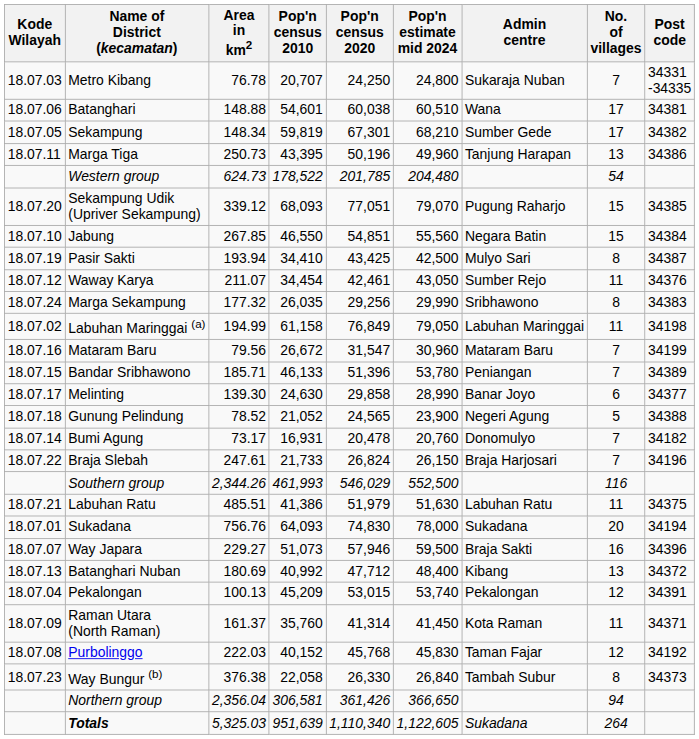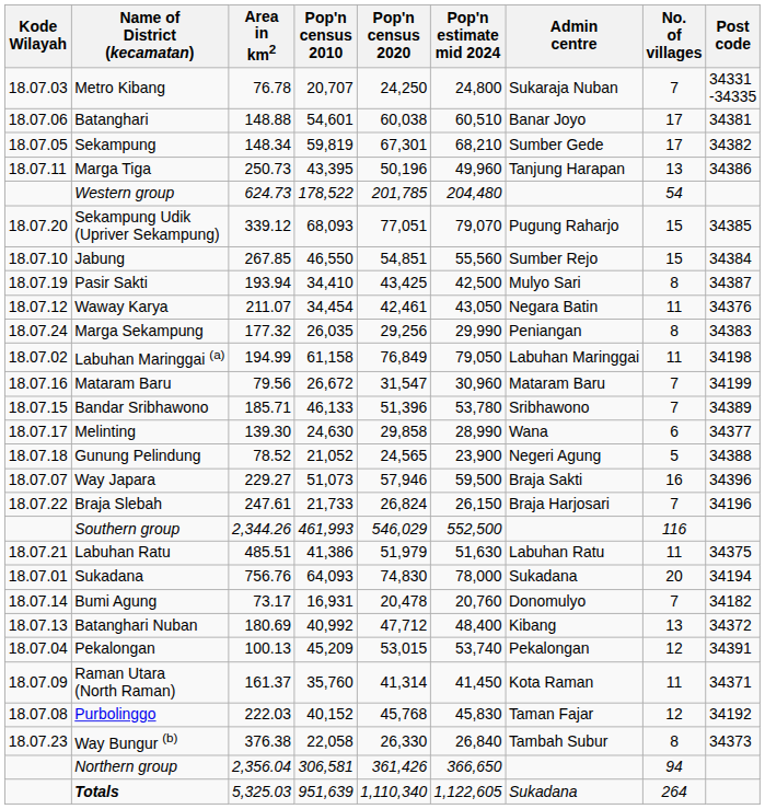 <table class="sortable wikitable">
 <tr>
 <th>Kode <br>Wilayah</th>
 <th>Name of<br>District<br>(<em>kecamatan</em>)</th>
 <th>Area <br> in<br>km<sup>2</sup></th>
 <th>Pop'n<br>census<br>2010</th>
 <th>Pop'n<br>census<br>2020</th>
 <th>Pop'n<br>estimate<br>mid 2024</th>
 <th>Admin<br> centre</th>
 <th>No.<br>of<br>villages</th>
 <th>Post<br>code</th>
 </tr>
 <tr>
 <td>18.07.03</td>
 <td>Metro Kibang</td>
 <td align="right">76.78</td>
 <td align="right">20,707</td>
 <td align="right">24,250</td>
 <td align="right">24,800</td>
 <td>Sukaraja Nuban</td>
 <td align="center">7</td>
 <td>34331<br>-34335</td>
 </tr>
 <tr>
 <td>18.07.06</td>
 <td>Batanghari</td>
 <td align="right">148.88</td>
 <td align="right">54,601</td>
 <td align="right">60,038</td>
 <td align="right">60,510</td>
-<td>Wana</td>
+<td>Banar Joyo</td>
 <td align="center">17</td>
 <td>34381</td>
 </tr>
 <tr>
 <td>18.07.05</td>
 <td>Sekampung</td>
 <td align="right">148.34</td>
 <td align="right">59,819</td>
 <td align="right">67,301</td>
 <td align="right">68,210</td>
 <td>Sumber Gede</td>
 <td align="center">17</td>
 <td>34382</td>
 </tr>
 <tr>
 <td>18.07.11</td>
 <td>Marga Tiga</td>
 <td align="right">250.73</td>
 <td align="right">43,395</td>
 <td align="right">50,196</td>
 <td align="right">49,960</td>
 <td>Tanjung Harapan</td>
 <td align="center">13</td>
 <td>34386</td>
 </tr>
 <tr>
 <td></td>
 <td><em>Western group</em></td>
 <td align="right"><em>624.73</em></td>
 <td align="right"><em>178,522</em></td>
 <td align="right"><em>201,785</em></td>
 <td align="right"><em>204,480</em></td>
 <td></td>
 <td align="center"><em>54</em></td>
 <td></td>
 </tr>
 <tr>
 <td>18.07.20</td>
 <td>Sekampung Udik <br>(Upriver Sekampung)</td>
 <td align="right">339.12</td>
 <td align="right">68,093</td>
 <td align="right">77,051</td>
 <td align="right">79,070</td>
 <td>Pugung Raharjo</td>
 <td align="center">15</td>
 <td>34385</td>
 </tr>
 <tr>
 <td>18.07.10</td>
 <td>Jabung</td>
 <td align="right">267.85</td>
 <td align="right">46,550</td>
 <td align="right">54,851</td>
 <td align="right">55,560</td>
-<td>Negara Batin</td>
+<td>Sumber Rejo</td>
 <td align="center">15</td>
 <td>34384</td>
 </tr>
 <tr>
 <td>18.07.19</td>
 <td>Pasir Sakti</td>
 <td align="right">193.94</td>
 <td align="right">34,410</td>
 <td align="right">43,425</td>
 <td align="right">42,500</td>
 <td>Mulyo Sari</td>
 <td align="center">8</td>
 <td>34387</td>
 </tr>
 <tr>
 <td>18.07.12</td>
 <td>Waway Karya</td>
 <td align="right">211.07</td>
 <td align="right">34,454</td>
 <td align="right">42,461</td>
 <td align="right">43,050</td>
-<td>Sumber Rejo</td>
+<td>Negara Batin</td>
 <td align="center">11</td>
 <td>34376</td>
 </tr>
 <tr>
 <td>18.07.24</td>
 <td>Marga Sekampung</td>
 <td align="right">177.32</td>
 <td align="right">26,035</td>
 <td align="right">29,256</td>
 <td align="right">29,990</td>
-<td>Sribhawono</td>
+<td>Peniangan</td>
 <td align="center">8</td>
 <td>34383</td>
 </tr>
 <tr>
 <td>18.07.02</td>
 <td>Labuhan Maringgai <sup>(a)</sup></td>
 <td align="right">194.99</td>
 <td align="right">61,158</td>
 <td align="right">76,849</td>
 <td align="right">79,050</td>
 <td>Labuhan Maringgai</td>
 <td align="center">11</td>
 <td>34198</td>
 </tr>
 <tr>
 <td>18.07.16</td>
 <td>Mataram Baru</td>
 <td align="right">79.56</td>
 <td align="right">26,672</td>
 <td align="right">31,547</td>
 <td align="right">30,960</td>
 <td>Mataram Baru</td>
 <td align="center">7</td>
 <td>34199</td>
 </tr>
 <tr>
 <td>18.07.15</td>
 <td>Bandar Sribhawono</td>
 <td align="right">185.71</td>
 <td align="right">46,133</td>
 <td align="right">51,396</td>
 <td align="right">53,780</td>
-<td>Peniangan</td>
+<td>Sribhawono</td>
 <td align="center">7</td>
 <td>34389</td>
 </tr>
 <tr>
 <td>18.07.17</td>
 <td>Melinting</td>
 <td align="right">139.30</td>
 <td align="right">24,630</td>
 <td align="right">29,858</td>
 <td align="right">28,990</td>
-<td>Banar Joyo</td>
+<td>Wana</td>
 <td align="center">6</td>
 <td>34377</td>
 </tr>
 <tr>
 <td>18.07.18</td>
 <td>Gunung Pelindung</td>
 <td align="right">78.52</td>
 <td align="right">21,052</td>
 <td align="right">24,565</td>
 <td align="right">23,900</td>
 <td>Negeri Agung</td>
 <td align="center">5</td>
 <td>34388</td>
 </tr>
 <tr>
-<td>18.07.14</td>
-<td>Bumi Agung</td>
-<td align="right">73.17</td>
-<td align="right">16,931</td>
-<td align="right">20,478</td>
-<td align="right">20,760</td>
-<td>Donomulyo</td>
-<td align="center">7</td>
-<td>34182</td>
+<td>18.07.07</td>
+<td>Way Japara</td>
+<td align="right">229.27</td>
+<td align="right">51,073</td>
+<td align="right">57,946</td>
+<td align="right">59,500</td>
+<td>Braja Sakti</td>
+<td align="center">16</td>
+<td>34396</td>
 </tr>
 <tr>
 <td>18.07.22</td>
 <td>Braja Slebah</td>
 <td align="right">247.61</td>
 <td align="right">21,733</td>
 <td align="right">26,824</td>
 <td align="right">26,150</td>
 <td>Braja Harjosari</td>
 <td align="center">7</td>
 <td>34196</td>
 </tr>
 <tr>
 <td></td>
 <td><em>Southern group</em></td>
 <td align="right"><em>2,344.26</em></td>
 <td align="right"><em>461,993</em></td>
 <td align="right"><em>546,029</em></td>
 <td align="right"><em>552,500</em></td>
 <td></td>
 <td align="center"><em>116</em></td>
 <td></td>
 </tr>
 <tr>
 <td>18.07.21</td>
 <td>Labuhan Ratu</td>
 <td align="right">485.51</td>
 <td align="right">41,386</td>
 <td align="right">51,979</td>
 <td align="right">51,630</td>
 <td>Labuhan Ratu</td>
 <td align="center">11</td>
 <td>34375</td>
 </tr>
 <tr>
 <td>18.07.01</td>
 <td>Sukadana</td>
 <td align="right">756.76</td>
 <td align="right">64,093</td>
 <td align="right">74,830</td>
 <td align="right">78,000</td>
 <td>Sukadana</td>
 <td align="center">20</td>
 <td>34194</td>
 </tr>
 <tr>
-<td>18.07.07</td>
-<td>Way Japara</td>
-<td align="right">229.27</td>
-<td align="right">51,073</td>
-<td align="right">57,946</td>
-<td align="right">59,500</td>
-<td>Braja Sakti</td>
-<td align="center">16</td>
-<td>34396</td>
+<td>18.07.14</td>
+<td>Bumi Agung</td>
+<td align="right">73.17</td>
+<td align="right">16,931</td>
+<td align="right">20,478</td>
+<td align="right">20,760</td>
+<td>Donomulyo</td>
+<td align="center">7</td>
+<td>34182</td>
 </tr>
 <tr>
 <td>18.07.13</td>
 <td>Batanghari Nuban</td>
 <td align="right">180.69</td>
 <td align="right">40,992</td>
 <td align="right">47,712</td>
 <td align="right">48,400</td>
 <td>Kibang</td>
 <td align="center">13</td>
 <td>34372</td>
 </tr>
 <tr>
 <td>18.07.04</td>
 <td>Pekalongan</td>
 <td align="right">100.13</td>
 <td align="right">45,209</td>
 <td align="right">53,015</td>
 <td align="right">53,740</td>
 <td>Pekalongan</td>
 <td align="center">12</td>
 <td>34391</td>
 </tr>
 <tr>
 <td>18.07.09</td>
 <td>Raman Utara <br> (North Raman)</td>
 <td align="right">161.37</td>
 <td align="right">35,760</td>
 <td align="right">41,314</td>
 <td align="right">41,450</td>
 <td>Kota Raman</td>
 <td align="center">11</td>
 <td>34371</td>
 </tr>
 <tr>
 <td>18.07.08</td>
 <td><a href='#'>Purbolinggo</a></td>
 <td align="right">222.03</td>
 <td align="right">40,152</td>
 <td align="right">45,768</td>
 <td align="right">45,830</td>
 <td>Taman Fajar</td>
 <td align="center">12</td>
 <td>34192</td>
 </tr>
 <tr>
 <td>18.07.23</td>
 <td>Way Bungur <sup>(b)</sup></td>
 <td align="right">376.38</td>
 <td align="right">22,058</td>
 <td align="right">26,330</td>
 <td align="right">26,840</td>
 <td>Tambah Subur</td>
 <td align="center">8</td>
 <td>34373</td>
 </tr>
 <tr>
 <td></td>
 <td><em>Northern group</em></td>
 <td align="right"><em>2,356.04</em></td>
 <td align="right"><em>306,581</em></td>
 <td align="right"><em>361,426</em></td>
 <td align="right"><em>366,650</em></td>
 <td></td>
 <td align="center"><em>94</em></td>
 <td></td>
 </tr>
 <tr>
 <td></td>
 <td><strong><em>Totals</em></strong></td>
 <td align="right"><em>5,325.03</em></td>
 <td align="right"><em>951,639</em></td>
 <td align="right"><em>1,110,340</em></td>
 <td align="right"><em>1,122,605</em></td>
 <td><em>Sukadana</em></td>
 <td align="center"><em>264</em></td>
 <td></td>
 </tr>
 </table>
